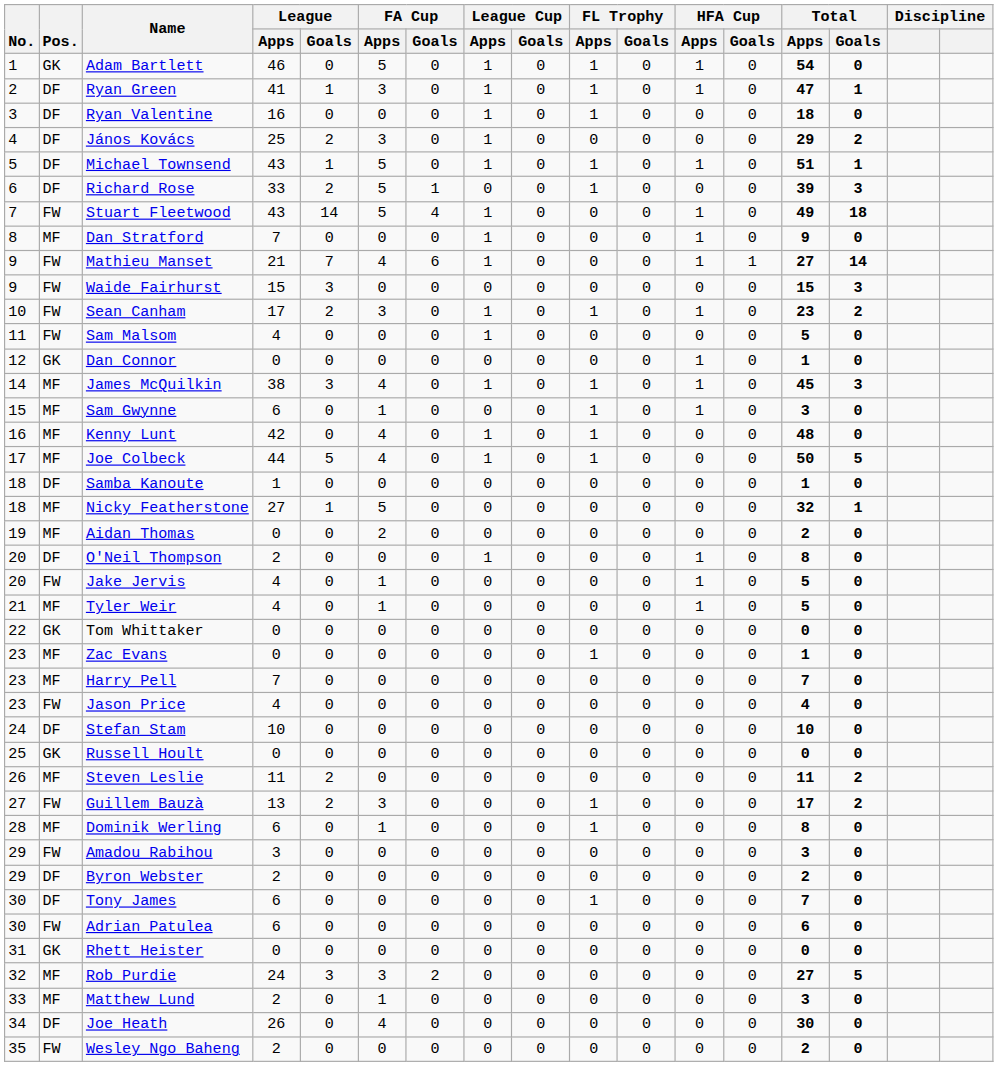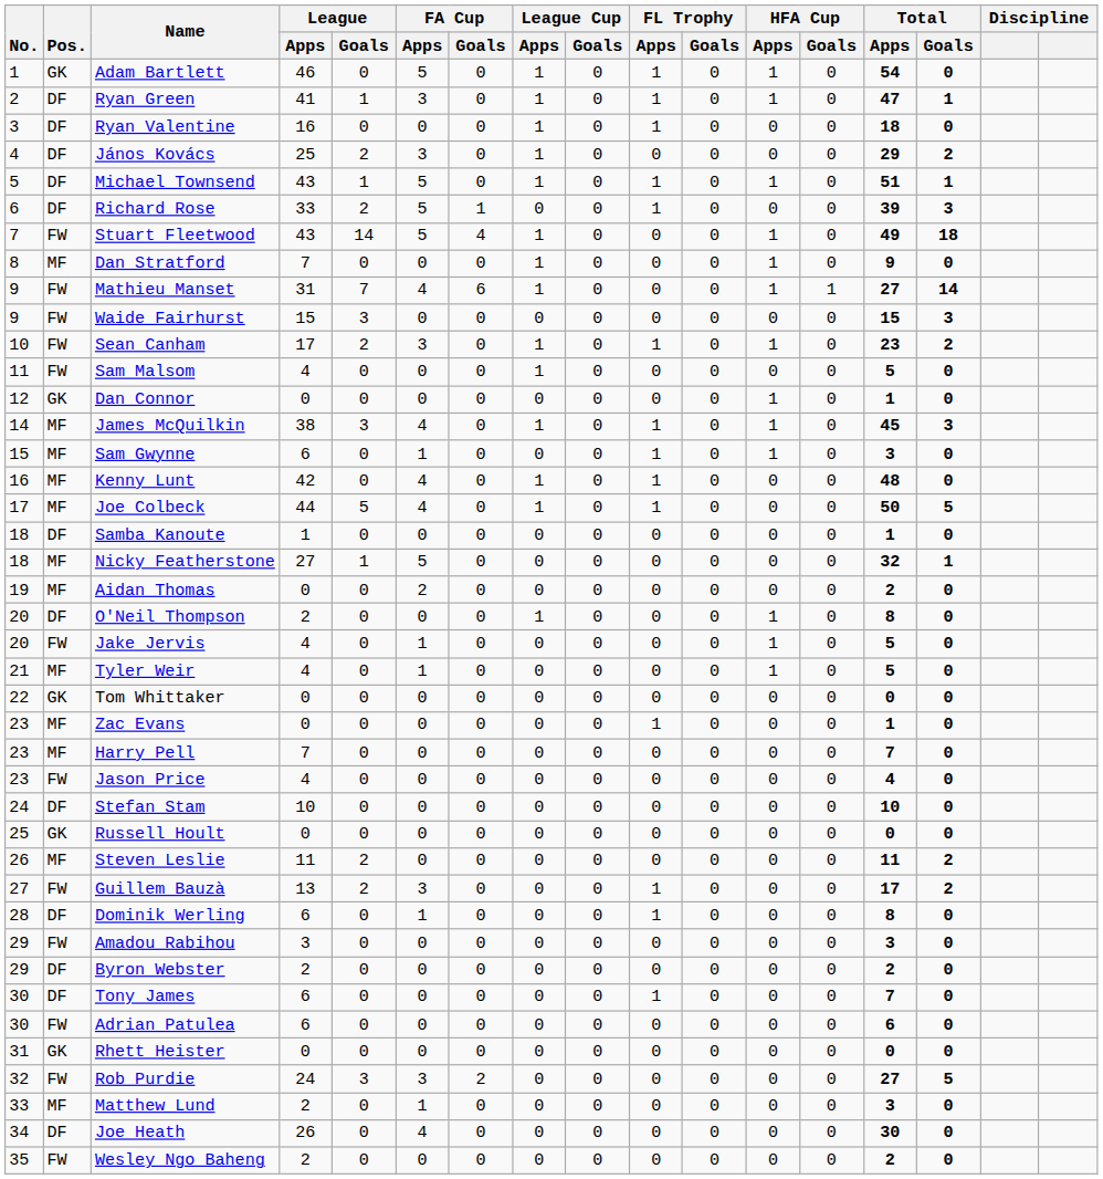 <table class="wikitable" style="text-align:center">
 <tr>
 <th rowspan="2" valign="bottom">No.</th>
 <th rowspan="2" valign="bottom">Pos.</th>
 <th rowspan="2">Name</th>
 <th colspan="2" width="85">League</th>
 <th colspan="2" width="85">FA Cup</th>
 <th colspan="2" width="85">League Cup</th>
 <th colspan="2" width="85">FL Trophy</th>
 <th colspan="2" width="85">HFA Cup</th>
 <th colspan="2" width="85">Total</th>
 <th colspan="2" width="85">Discipline</th>
 </tr>
 <tr>
 <th>Apps</th>
 <th>Goals</th>
 <th>Apps</th>
 <th>Goals</th>
 <th>Apps</th>
 <th>Goals</th>
 <th>Apps</th>
 <th>Goals</th>
 <th>Apps</th>
 <th>Goals</th>
 <th>Apps</th>
 <th>Goals</th>
 <th></th>
 <th></th>
 </tr>
 <tr>
 <td align="left">1</td>
 <td align="left">GK</td>
 <td align="left"> <a href='#'>Adam Bartlett</a></td>
 <td>46</td>
 <td>0</td>
 <td>5</td>
 <td>0</td>
 <td>1</td>
 <td>0</td>
 <td>1</td>
 <td>0</td>
 <td>1</td>
 <td>0</td>
 <td><strong>54</strong></td>
 <td><strong>0</strong></td>
 <td></td>
 <td></td>
 </tr>
 <tr>
 <td align="left">2</td>
 <td align="left">DF</td>
 <td align="left"> <a href='#'>Ryan Green</a></td>
 <td>41</td>
 <td>1</td>
 <td>3</td>
 <td>0</td>
 <td>1</td>
 <td>0</td>
 <td>1</td>
 <td>0</td>
 <td>1</td>
 <td>0</td>
 <td><strong>47</strong></td>
 <td><strong>1</strong></td>
 <td></td>
 <td></td>
 </tr>
 <tr>
 <td align="left">3</td>
 <td align="left">DF</td>
 <td align="left"> <a href='#'>Ryan Valentine</a></td>
 <td>16</td>
 <td>0</td>
 <td>0</td>
 <td>0</td>
 <td>1</td>
 <td>0</td>
 <td>1</td>
 <td>0</td>
 <td>0</td>
 <td>0</td>
 <td><strong>18</strong></td>
 <td><strong>0</strong></td>
 <td></td>
 <td></td>
 </tr>
 <tr>
 <td align="left">4</td>
 <td align="left">DF</td>
 <td align="left"> <a href='#'>János Kovács</a></td>
 <td>25</td>
 <td>2</td>
 <td>3</td>
 <td>0</td>
 <td>1</td>
 <td>0</td>
 <td>0</td>
 <td>0</td>
 <td>0</td>
 <td>0</td>
 <td><strong>29</strong></td>
 <td><strong>2</strong></td>
 <td></td>
 <td></td>
 </tr>
 <tr>
 <td align="left">5</td>
 <td align="left">DF</td>
 <td align="left"> <a href='#'>Michael Townsend</a></td>
 <td>43</td>
 <td>1</td>
 <td>5</td>
 <td>0</td>
 <td>1</td>
 <td>0</td>
 <td>1</td>
 <td>0</td>
 <td>1</td>
 <td>0</td>
 <td><strong>51</strong></td>
 <td><strong>1</strong></td>
 <td></td>
 <td></td>
 </tr>
 <tr>
 <td align="left">6</td>
 <td align="left">DF</td>
 <td align="left"> <a href='#'>Richard Rose</a></td>
 <td>33</td>
 <td>2</td>
 <td>5</td>
 <td>1</td>
 <td>0</td>
 <td>0</td>
 <td>1</td>
 <td>0</td>
 <td>0</td>
 <td>0</td>
 <td><strong>39</strong></td>
 <td><strong>3</strong></td>
 <td></td>
 <td></td>
 </tr>
 <tr>
 <td align="left">7</td>
 <td align="left">FW</td>
 <td align="left"> <a href='#'>Stuart Fleetwood</a></td>
 <td>43</td>
 <td>14</td>
 <td>5</td>
 <td>4</td>
 <td>1</td>
 <td>0</td>
 <td>0</td>
 <td>0</td>
 <td>1</td>
 <td>0</td>
 <td><strong>49</strong></td>
 <td><strong>18</strong></td>
 <td></td>
 <td></td>
 </tr>
 <tr>
 <td align="left">8</td>
 <td align="left">MF</td>
 <td align="left"> <a href='#'>Dan Stratford</a></td>
 <td>7</td>
 <td>0</td>
 <td>0</td>
 <td>0</td>
 <td>1</td>
 <td>0</td>
 <td>0</td>
 <td>0</td>
 <td>1</td>
 <td>0</td>
 <td><strong>9</strong></td>
 <td><strong>0</strong></td>
 <td></td>
 <td></td>
 </tr>
 <tr>
 <td align="left">9</td>
 <td align="left">FW</td>
 <td align="left"> <a href='#'>Mathieu Manset</a></td>
-<td>21</td>
+<td>31</td>
 <td>7</td>
 <td>4</td>
 <td>6</td>
 <td>1</td>
 <td>0</td>
 <td>0</td>
 <td>0</td>
 <td>1</td>
 <td>1</td>
 <td><strong>27</strong></td>
 <td><strong>14</strong></td>
 <td></td>
 <td></td>
 </tr>
 <tr>
 <td align="left">9</td>
 <td align="left">FW</td>
 <td align="left"> <a href='#'>Waide Fairhurst</a></td>
 <td>15</td>
 <td>3</td>
 <td>0</td>
 <td>0</td>
 <td>0</td>
 <td>0</td>
 <td>0</td>
 <td>0</td>
 <td>0</td>
 <td>0</td>
 <td><strong>15</strong></td>
 <td><strong>3</strong></td>
 <td></td>
 <td></td>
 </tr>
 <tr>
 <td align="left">10</td>
 <td align="left">FW</td>
 <td align="left"> <a href='#'>Sean Canham</a></td>
 <td>17</td>
 <td>2</td>
 <td>3</td>
 <td>0</td>
 <td>1</td>
 <td>0</td>
 <td>1</td>
 <td>0</td>
 <td>1</td>
 <td>0</td>
 <td><strong>23</strong></td>
 <td><strong>2</strong></td>
 <td></td>
 <td></td>
 </tr>
 <tr>
 <td align="left">11</td>
 <td align="left">FW</td>
 <td align="left"> <a href='#'>Sam Malsom</a></td>
 <td>4</td>
 <td>0</td>
 <td>0</td>
 <td>0</td>
 <td>1</td>
 <td>0</td>
 <td>0</td>
 <td>0</td>
 <td>0</td>
 <td>0</td>
 <td><strong>5</strong></td>
 <td><strong>0</strong></td>
 <td></td>
 <td></td>
 </tr>
 <tr>
 <td align="left">12</td>
 <td align="left">GK</td>
 <td align="left"> <a href='#'>Dan Connor</a></td>
 <td>0</td>
 <td>0</td>
 <td>0</td>
 <td>0</td>
 <td>0</td>
 <td>0</td>
 <td>0</td>
 <td>0</td>
 <td>1</td>
 <td>0</td>
 <td><strong>1</strong></td>
 <td><strong>0</strong></td>
 <td></td>
 <td></td>
 </tr>
 <tr>
 <td align="left">14</td>
 <td align="left">MF</td>
 <td align="left"> <a href='#'>James McQuilkin</a></td>
 <td>38</td>
 <td>3</td>
 <td>4</td>
 <td>0</td>
 <td>1</td>
 <td>0</td>
 <td>1</td>
 <td>0</td>
 <td>1</td>
 <td>0</td>
 <td><strong>45</strong></td>
 <td><strong>3</strong></td>
 <td></td>
 <td></td>
 </tr>
 <tr>
 <td align="left">15</td>
 <td align="left">MF</td>
 <td align="left"> <a href='#'>Sam Gwynne</a></td>
 <td>6</td>
 <td>0</td>
 <td>1</td>
 <td>0</td>
 <td>0</td>
 <td>0</td>
 <td>1</td>
 <td>0</td>
 <td>1</td>
 <td>0</td>
 <td><strong>3</strong></td>
 <td><strong>0</strong></td>
 <td></td>
 <td></td>
 </tr>
 <tr>
 <td align="left">16</td>
 <td align="left">MF</td>
 <td align="left"> <a href='#'>Kenny Lunt</a></td>
 <td>42</td>
 <td>0</td>
 <td>4</td>
 <td>0</td>
 <td>1</td>
 <td>0</td>
 <td>1</td>
 <td>0</td>
 <td>0</td>
 <td>0</td>
 <td><strong>48</strong></td>
 <td><strong>0</strong></td>
 <td></td>
 <td></td>
 </tr>
 <tr>
 <td align="left">17</td>
 <td align="left">MF</td>
 <td align="left"> <a href='#'>Joe Colbeck</a></td>
 <td>44</td>
 <td>5</td>
 <td>4</td>
 <td>0</td>
 <td>1</td>
 <td>0</td>
 <td>1</td>
 <td>0</td>
 <td>0</td>
 <td>0</td>
 <td><strong>50</strong></td>
 <td><strong>5</strong></td>
 <td></td>
 <td></td>
 </tr>
 <tr>
 <td align="left">18</td>
 <td align="left">DF</td>
 <td align="left"> <a href='#'>Samba Kanoute</a></td>
 <td>1</td>
 <td>0</td>
 <td>0</td>
 <td>0</td>
 <td>0</td>
 <td>0</td>
 <td>0</td>
 <td>0</td>
 <td>0</td>
 <td>0</td>
 <td><strong>1</strong></td>
 <td><strong>0</strong></td>
 <td></td>
 <td></td>
 </tr>
 <tr>
 <td align="left">18</td>
 <td align="left">MF</td>
 <td align="left"> <a href='#'>Nicky Featherstone</a></td>
 <td>27</td>
 <td>1</td>
 <td>5</td>
 <td>0</td>
 <td>0</td>
 <td>0</td>
 <td>0</td>
 <td>0</td>
 <td>0</td>
 <td>0</td>
 <td><strong>32</strong></td>
 <td><strong>1</strong></td>
 <td></td>
 <td></td>
 </tr>
 <tr>
 <td align="left">19</td>
 <td align="left">MF</td>
 <td align="left"> <a href='#'>Aidan Thomas</a></td>
 <td>0</td>
 <td>0</td>
 <td>2</td>
 <td>0</td>
 <td>0</td>
 <td>0</td>
 <td>0</td>
 <td>0</td>
 <td>0</td>
 <td>0</td>
 <td><strong>2</strong></td>
 <td><strong>0</strong></td>
 <td></td>
 <td></td>
 </tr>
 <tr>
 <td align="left">20</td>
 <td align="left">DF</td>
 <td align="left"> <a href='#'>O'Neil Thompson</a></td>
 <td>2</td>
 <td>0</td>
 <td>0</td>
 <td>0</td>
 <td>1</td>
 <td>0</td>
 <td>0</td>
 <td>0</td>
 <td>1</td>
 <td>0</td>
 <td><strong>8</strong></td>
 <td><strong>0</strong></td>
 <td></td>
 <td></td>
 </tr>
 <tr>
 <td align="left">20</td>
 <td align="left">FW</td>
 <td align="left"> <a href='#'>Jake Jervis</a></td>
 <td>4</td>
 <td>0</td>
 <td>1</td>
 <td>0</td>
 <td>0</td>
 <td>0</td>
 <td>0</td>
 <td>0</td>
 <td>1</td>
 <td>0</td>
 <td><strong>5</strong></td>
 <td><strong>0</strong></td>
 <td></td>
 <td></td>
 </tr>
 <tr>
 <td align="left">21</td>
 <td align="left">MF</td>
 <td align="left"> <a href='#'>Tyler Weir</a></td>
 <td>4</td>
 <td>0</td>
 <td>1</td>
 <td>0</td>
 <td>0</td>
 <td>0</td>
 <td>0</td>
 <td>0</td>
 <td>1</td>
 <td>0</td>
 <td><strong>5</strong></td>
 <td><strong>0</strong></td>
 <td></td>
 <td></td>
 </tr>
 <tr>
 <td align="left">22</td>
 <td align="left">GK</td>
 <td align="left"> Tom Whittaker</td>
 <td>0</td>
 <td>0</td>
 <td>0</td>
 <td>0</td>
 <td>0</td>
 <td>0</td>
 <td>0</td>
 <td>0</td>
 <td>0</td>
 <td>0</td>
 <td><strong>0</strong></td>
 <td><strong>0</strong></td>
 <td></td>
 <td></td>
 </tr>
 <tr>
 <td align="left">23</td>
 <td align="left">MF</td>
 <td align="left"> <a href='#'>Zac Evans</a></td>
 <td>0</td>
 <td>0</td>
 <td>0</td>
 <td>0</td>
 <td>0</td>
 <td>0</td>
 <td>1</td>
 <td>0</td>
 <td>0</td>
 <td>0</td>
 <td><strong>1</strong></td>
 <td><strong>0</strong></td>
 <td></td>
 <td></td>
 </tr>
 <tr>
 <td align="left">23</td>
 <td align="left">MF</td>
 <td align="left"> <a href='#'>Harry Pell</a></td>
 <td>7</td>
 <td>0</td>
 <td>0</td>
 <td>0</td>
 <td>0</td>
 <td>0</td>
 <td>0</td>
 <td>0</td>
 <td>0</td>
 <td>0</td>
 <td><strong>7</strong></td>
 <td><strong>0</strong></td>
 <td></td>
 <td></td>
 </tr>
 <tr>
 <td align="left">23</td>
 <td align="left">FW</td>
 <td align="left"> <a href='#'>Jason Price</a></td>
 <td>4</td>
 <td>0</td>
 <td>0</td>
 <td>0</td>
 <td>0</td>
 <td>0</td>
 <td>0</td>
 <td>0</td>
 <td>0</td>
 <td>0</td>
 <td><strong>4</strong></td>
 <td><strong>0</strong></td>
 <td></td>
 <td></td>
 </tr>
 <tr>
 <td align="left">24</td>
 <td align="left">DF</td>
 <td align="left"> <a href='#'>Stefan Stam</a></td>
 <td>10</td>
 <td>0</td>
 <td>0</td>
 <td>0</td>
 <td>0</td>
 <td>0</td>
 <td>0</td>
 <td>0</td>
 <td>0</td>
 <td>0</td>
 <td><strong>10</strong></td>
 <td><strong>0</strong></td>
 <td></td>
 <td></td>
 </tr>
 <tr>
 <td align="left">25</td>
 <td align="left">GK</td>
 <td align="left"> <a href='#'>Russell Hoult</a></td>
 <td>0</td>
 <td>0</td>
 <td>0</td>
 <td>0</td>
 <td>0</td>
 <td>0</td>
 <td>0</td>
 <td>0</td>
 <td>0</td>
 <td>0</td>
 <td><strong>0</strong></td>
 <td><strong>0</strong></td>
 <td></td>
 <td></td>
 </tr>
 <tr>
 <td align="left">26</td>
 <td align="left">MF</td>
 <td align="left"> <a href='#'>Steven Leslie</a></td>
 <td>11</td>
 <td>2</td>
 <td>0</td>
 <td>0</td>
 <td>0</td>
 <td>0</td>
 <td>0</td>
 <td>0</td>
 <td>0</td>
 <td>0</td>
 <td><strong>11</strong></td>
 <td><strong>2</strong></td>
 <td></td>
 <td></td>
 </tr>
 <tr>
 <td align="left">27</td>
 <td align="left">FW</td>
 <td align="left"> <a href='#'>Guillem Bauzà</a></td>
 <td>13</td>
 <td>2</td>
 <td>3</td>
 <td>0</td>
 <td>0</td>
 <td>0</td>
 <td>1</td>
 <td>0</td>
 <td>0</td>
 <td>0</td>
 <td><strong>17</strong></td>
 <td><strong>2</strong></td>
 <td></td>
 <td></td>
 </tr>
 <tr>
 <td align="left">28</td>
-<td align="left">MF</td>
+<td align="left">DF</td>
 <td align="left"> <a href='#'>Dominik Werling</a></td>
 <td>6</td>
 <td>0</td>
 <td>1</td>
 <td>0</td>
 <td>0</td>
 <td>0</td>
 <td>1</td>
 <td>0</td>
 <td>0</td>
 <td>0</td>
 <td><strong>8</strong></td>
 <td><strong>0</strong></td>
 <td></td>
 <td></td>
 </tr>
 <tr>
 <td align="left">29</td>
 <td align="left">FW</td>
 <td align="left"> <a href='#'>Amadou Rabihou</a></td>
 <td>3</td>
 <td>0</td>
 <td>0</td>
 <td>0</td>
 <td>0</td>
 <td>0</td>
 <td>0</td>
 <td>0</td>
 <td>0</td>
 <td>0</td>
 <td><strong>3</strong></td>
 <td><strong>0</strong></td>
 <td></td>
 <td></td>
 </tr>
 <tr>
 <td align="left">29</td>
 <td align="left">DF</td>
 <td align="left"> <a href='#'>Byron Webster</a></td>
 <td>2</td>
 <td>0</td>
 <td>0</td>
 <td>0</td>
 <td>0</td>
 <td>0</td>
 <td>0</td>
 <td>0</td>
 <td>0</td>
 <td>0</td>
 <td><strong>2</strong></td>
 <td><strong>0</strong></td>
 <td></td>
 <td></td>
 </tr>
 <tr>
 <td align="left">30</td>
 <td align="left">DF</td>
 <td align="left"> <a href='#'>Tony James</a></td>
 <td>6</td>
 <td>0</td>
 <td>0</td>
 <td>0</td>
 <td>0</td>
 <td>0</td>
 <td>1</td>
 <td>0</td>
 <td>0</td>
 <td>0</td>
 <td><strong>7</strong></td>
 <td><strong>0</strong></td>
 <td></td>
 <td></td>
 </tr>
 <tr>
 <td align="left">30</td>
 <td align="left">FW</td>
 <td align="left"> <a href='#'>Adrian Patulea</a></td>
 <td>6</td>
 <td>0</td>
 <td>0</td>
 <td>0</td>
 <td>0</td>
 <td>0</td>
 <td>0</td>
 <td>0</td>
 <td>0</td>
 <td>0</td>
 <td><strong>6</strong></td>
 <td><strong>0</strong></td>
 <td></td>
 <td></td>
 </tr>
 <tr>
 <td align="left">31</td>
 <td align="left">GK</td>
 <td align="left"> <a href='#'>Rhett Heister</a></td>
 <td>0</td>
 <td>0</td>
 <td>0</td>
 <td>0</td>
 <td>0</td>
 <td>0</td>
 <td>0</td>
 <td>0</td>
 <td>0</td>
 <td>0</td>
 <td><strong>0</strong></td>
 <td><strong>0</strong></td>
 <td></td>
 <td></td>
 </tr>
 <tr>
 <td align="left">32</td>
-<td align="left">MF</td>
+<td align="left">FW</td>
 <td align="left"> <a href='#'>Rob Purdie</a></td>
 <td>24</td>
 <td>3</td>
 <td>3</td>
 <td>2</td>
 <td>0</td>
 <td>0</td>
 <td>0</td>
 <td>0</td>
 <td>0</td>
 <td>0</td>
 <td><strong>27</strong></td>
 <td><strong>5</strong></td>
 <td></td>
 <td></td>
 </tr>
 <tr>
 <td align="left">33</td>
 <td align="left">MF</td>
 <td align="left"> <a href='#'>Matthew Lund</a></td>
 <td>2</td>
 <td>0</td>
 <td>1</td>
 <td>0</td>
 <td>0</td>
 <td>0</td>
 <td>0</td>
 <td>0</td>
 <td>0</td>
 <td>0</td>
 <td><strong>3</strong></td>
 <td><strong>0</strong></td>
 <td></td>
 <td></td>
 </tr>
 <tr>
 <td align="left">34</td>
 <td align="left">DF</td>
 <td align="left"> <a href='#'>Joe Heath</a></td>
 <td>26</td>
 <td>0</td>
 <td>4</td>
 <td>0</td>
 <td>0</td>
 <td>0</td>
 <td>0</td>
 <td>0</td>
 <td>0</td>
 <td>0</td>
 <td><strong>30</strong></td>
 <td><strong>0</strong></td>
 <td></td>
 <td></td>
 </tr>
 <tr>
 <td align="left">35</td>
 <td align="left">FW</td>
 <td align="left"> <a href='#'>Wesley Ngo Baheng</a></td>
 <td>2</td>
 <td>0</td>
 <td>0</td>
 <td>0</td>
 <td>0</td>
 <td>0</td>
 <td>0</td>
 <td>0</td>
 <td>0</td>
 <td>0</td>
 <td><strong>2</strong></td>
 <td><strong>0</strong></td>
 <td></td>
 <td></td>
 </tr>
 </table>
